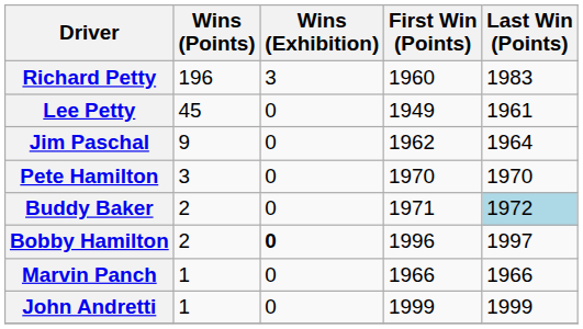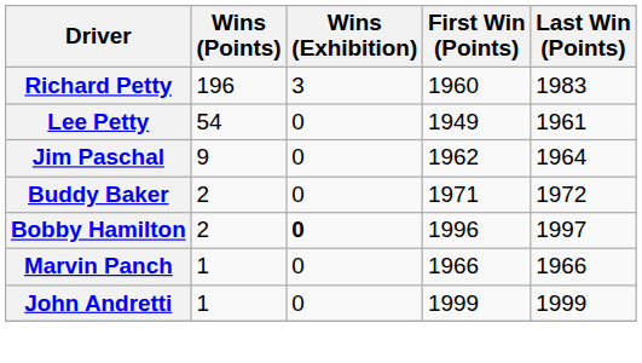 <table class="wikitable sortable">
 <tr>
 <th scope="col">Driver</th>
 <th scope="col">Wins<br>(Points)</th>
 <th scope="col">Wins<br>(Exhibition)</th>
 <th scope="col">First Win<br>(Points)</th>
 <th scope="col">Last Win<br>(Points)</th>
 </tr>
 <tr>
 <th scope="row"><a href='#'>Richard Petty</a></th>
 <td>196</td>
 <td>3</td>
 <td>1960</td>
 <td>1983</td>
 </tr>
 <tr>
 <th scope="row"><a href='#'>Lee Petty</a></th>
-<td>45</td>
+<td>54</td>
 <td>0</td>
 <td>1949</td>
 <td>1961</td>
 </tr>
 <tr>
 <th scope="row"><a href='#'>Jim Paschal</a></th>
 <td>9</td>
 <td>0</td>
 <td>1962</td>
 <td>1964</td>
 </tr>
 <tr>
-<th scope="row"><a href='#'>Pete Hamilton</a></th>
-<td>3</td>
-<td>0</td>
-<td>1970</td>
-<td>1970</td>
-</tr>
-<tr>
 <th scope="row"><a href='#'>Buddy Baker</a></th>
 <td>2</td>
 <td>0</td>
 <td>1971</td>
-<td style="background: lightblue;">1972</td>
+<td>1972</td>
 </tr>
 <tr>
 <th scope="row"><a href='#'>Bobby Hamilton</a></th>
 <td>2</td>
 <td><strong>0</strong></td>
 <td>1996</td>
 <td>1997</td>
 </tr>
 <tr>
 <th scope="row"><a href='#'>Marvin Panch</a></th>
 <td>1</td>
 <td>0</td>
 <td>1966</td>
 <td>1966</td>
 </tr>
 <tr>
 <th scope="row"><a href='#'>John Andretti</a></th>
 <td>1</td>
 <td>0</td>
 <td>1999</td>
 <td>1999</td>
 </tr>
 <tr>
 </tr>
 </table>
